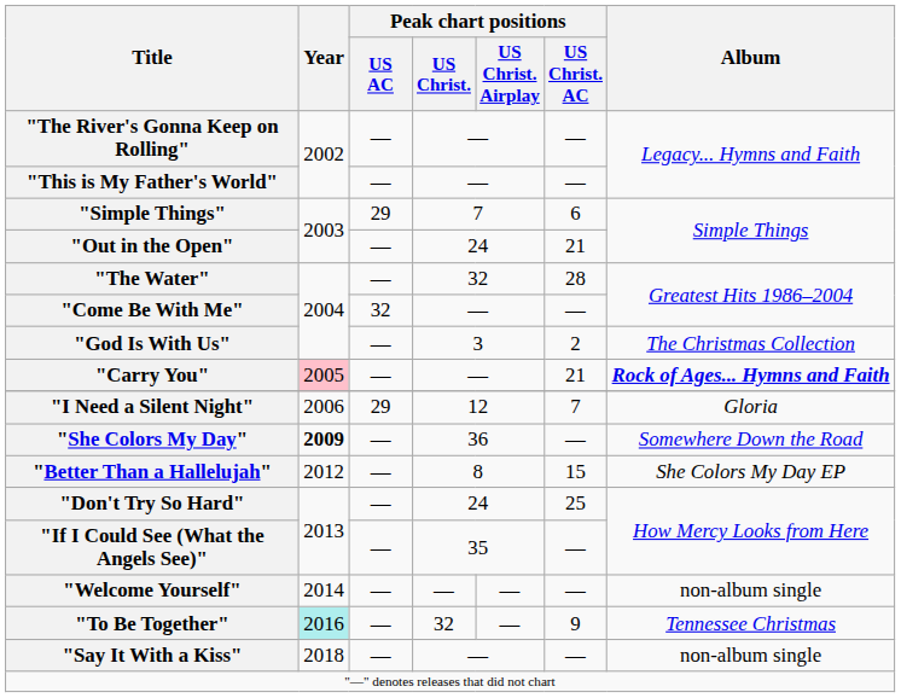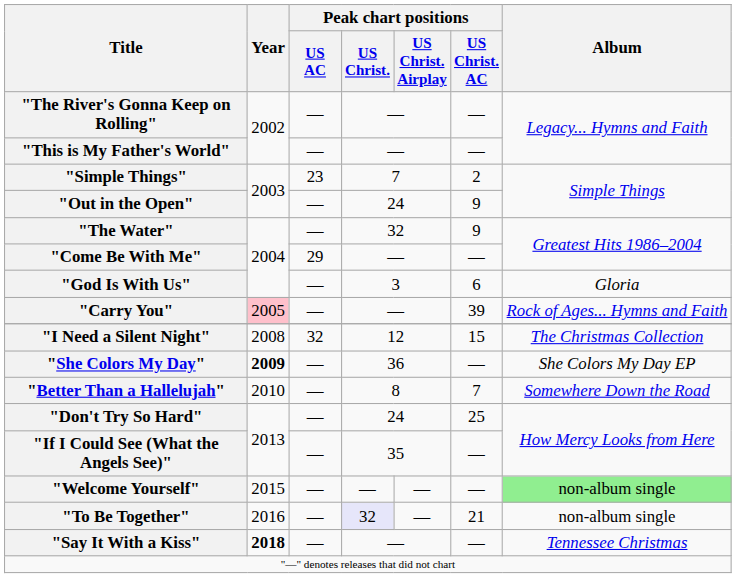 <table class="wikitable plainrowheaders" style="text-align:center;">
 <tr>
 <th scope="col" rowspan="2" style="width:14em;">Title</th>
 <th scope="col" rowspan="2" style="width:1em;">Year</th>
 <th scope="col" colspan="4">Peak chart positions</th>
 <th scope="col" rowspan="2">Album</th>
 </tr>
 <tr>
 <th style="width:3em; font-size:90%"><a href='#'>US<br>AC</a><br></th>
 <th style="width:3em; font-size:90%"><a href='#'>US<br>Christ.</a><br></th>
 <th style="width:3em; font-size:90%"><a href='#'>US<br>Christ. Airplay</a><br></th>
 <th style="width:3em; font-size:90%"><a href='#'>US<br>Christ. AC</a><br></th>
 </tr>
 <tr>
 <th scope="row">"The River's Gonna Keep on Rolling"</th>
 <td rowspan="2">2002</td>
 <td>—</td>
 <td colspan="2">—</td>
 <td>—</td>
 <td rowspan="2"><em><a href='#'>Legacy... Hymns and Faith</a></em></td>
 </tr>
 <tr>
 <th scope="row">"This is My Father's World"</th>
 <td>—</td>
 <td colspan="2">—</td>
 <td>—</td>
 </tr>
 <tr>
 <th scope="row">"Simple Things"</th>
 <td rowspan="2">2003</td>
-<td>29</td>
+<td>23</td>
 <td colspan="2">7</td>
-<td>6</td>
+<td>2</td>
 <td rowspan="2"><em><a href='#'>Simple Things</a></em></td>
 </tr>
 <tr>
 <th scope="row">"Out in the Open"</th>
 <td>—</td>
 <td colspan="2">24</td>
-<td>21</td>
+<td>9</td>
 </tr>
 <tr>
 <th scope="row">"The Water"</th>
 <td rowspan="3">2004</td>
 <td>—</td>
 <td colspan="2">32</td>
-<td>28</td>
+<td>9</td>
 <td rowspan="2"><em><a href='#'>Greatest Hits 1986–2004</a></em></td>
 </tr>
 <tr>
 <th scope="row">"Come Be With Me"<br></th>
-<td>32</td>
+<td>29</td>
 <td colspan="2">—</td>
 <td>—</td>
 </tr>
 <tr>
 <th scope="row">"God Is With Us"</th>
 <td>—</td>
 <td colspan="2">3</td>
-<td>2</td>
-<td><em><a href='#'>The Christmas Collection</a></em></td>
+<td>6</td>
+<td><em>Gloria</em></td>
 </tr>
 <tr>
 <th scope="row">"Carry You"</th>
 <td style="background: pink;">2005</td>
 <td>—</td>
 <td colspan="2">—</td>
-<td>21</td>
-<td><strong><em><a href='#'>Rock of Ages... Hymns and Faith</a></em></strong></td>
+<td>39</td>
+<td><em><a href='#'>Rock of Ages... Hymns and Faith</a></em></td>
 </tr>
 <tr>
 </tr>
 <tr>
 <th scope="row">"I Need a Silent Night"</th>
-<td>2006</td>
-<td>29</td>
+<td>2008</td>
+<td>32</td>
 <td colspan="2">12</td>
-<td>7</td>
-<td><em>Gloria</em></td>
+<td>15</td>
+<td><em><a href='#'>The Christmas Collection</a></em></td>
 </tr>
 <tr>
 <th scope="row">"<a href='#'>She Colors My Day</a>"</th>
 <td><strong>2009</strong></td>
 <td>—</td>
 <td colspan="2">36</td>
 <td>—</td>
-<td><em><a href='#'>Somewhere Down the Road</a></em></td>
+<td><em>She Colors My Day EP</em></td>
 </tr>
 <tr>
 <th scope="row">"<a href='#'>Better Than a Hallelujah</a>"</th>
-<td>2012</td>
+<td>2010</td>
 <td>—</td>
 <td colspan="2">8</td>
-<td>15</td>
-<td><em>She Colors My Day EP</em></td>
+<td>7</td>
+<td><em><a href='#'>Somewhere Down the Road</a></em></td>
 </tr>
 <tr>
 <th scope="row">"Don't Try So Hard"<br></th>
 <td rowspan="2">2013</td>
 <td>—</td>
 <td colspan="2">24</td>
 <td>25</td>
 <td rowspan="2"><em><a href='#'>How Mercy Looks from Here</a></em></td>
 </tr>
 <tr>
 <th scope="row">"If I Could See (What the Angels See)"</th>
 <td>—</td>
 <td colspan="2">35</td>
 <td>—</td>
 </tr>
 <tr>
 <th scope="row">"Welcome Yourself"</th>
-<td>2014</td>
+<td>2015</td>
 <td>—</td>
 <td>—</td>
 <td>—</td>
 <td>—</td>
+<td style="background: lightgreen;">non-album single</td>
+</tr>
+<tr>
+<th scope="row">"To Be Together"</th>
+<td>2016</td>
+<td>—</td>
+<td style="background: lavender;">32</td>
+<td>—</td>
+<td>21</td>
 <td>non-album single</td>
 </tr>
 <tr>
-<th scope="row">"To Be Together"</th>
-<td style="background: paleturquoise;">2016</td>
-<td>—</td>
-<td>32</td>
-<td>—</td>
-<td>9</td>
-<td><em><a href='#'>Tennessee Christmas</a></em></td>
-</tr>
-<tr>
 <th scope="row">"Say It With a Kiss"</th>
-<td>2018</td>
+<td><strong>2018</strong></td>
 <td>—</td>
 <td colspan="2">—</td>
 <td>—</td>
-<td>non-album single</td>
+<td><em><a href='#'>Tennessee Christmas</a></em></td>
 </tr>
 <tr>
 <td colspan="10" style="font-size:8pt">"—" denotes releases that did not chart</td>
 </tr>
 </table>
